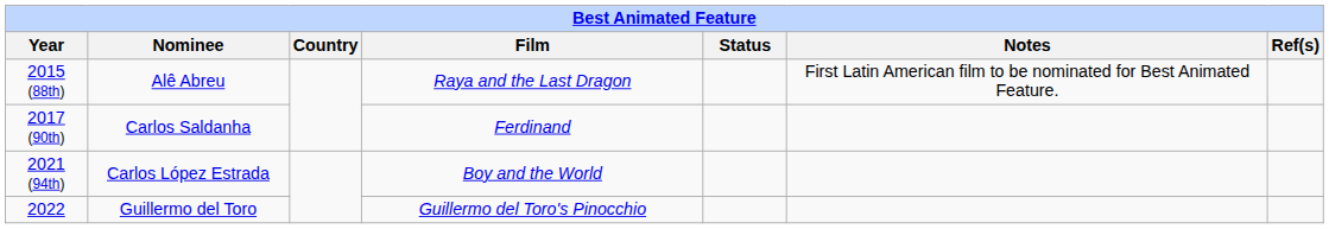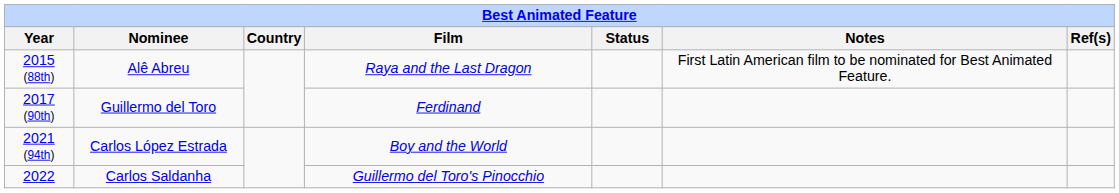 <table class="wikitable" style="text-align: center">
 <tr style="background:#bfd7ff;">
 <td colspan="7" style="text-align:center;"><strong><a href='#'>Best Animated Feature</a></strong></td>
 </tr>
 <tr style="background:#ebf5ff;">
 <th style="width:75px;">Year</th>
 <th style="width:200px;">Nominee</th>
 <th style="width:50px;">Country</th>
 <th style="width:350px;">Film</th>
 <th style="width:75px;">Status</th>
 <th style="width:500px;">Notes</th>
 <th width="3">Ref(s)</th>
 </tr>
 <tr>
 <td style="text-align: center"><a href='#'>2015</a><br><small>(<a href='#'>88th</a>)</small></td>
 <td><a href='#'>Alê Abreu</a></td>
 <td rowspan="2"></td>
 <td><em><a href='#'>Raya and the Last Dragon</a></em></td>
 <td></td>
 <td>First Latin American film to be nominated for Best Animated Feature.</td>
 <td style="text-align: center"></td>
 </tr>
 <tr>
 <td style="text-align: center"><a href='#'>2017</a><br><small>(<a href='#'>90th</a>)</small></td>
-<td><a href='#'>Carlos Saldanha</a></td>
+<td><a href='#'>Guillermo del Toro</a></td>
 <td><em><a href='#'>Ferdinand</a></em></td>
 <td></td>
 <td></td>
 <td style="text-align: center"></td>
 </tr>
 <tr>
 <td><a href='#'>2021</a><br><small>(<a href='#'>94th</a>)</small></td>
 <td><a href='#'>Carlos López Estrada</a></td>
 <td rowspan="2"></td>
 <td><em><a href='#'>Boy and the World</a></em></td>
 <td></td>
 <td></td>
 <td></td>
 </tr>
 <tr>
 <td><a href='#'>2022</a></td>
-<td><a href='#'>Guillermo del Toro</a></td>
+<td><a href='#'>Carlos Saldanha</a></td>
 <td><em><a href='#'>Guillermo del Toro's Pinocchio</a></em></td>
 <td></td>
 <td></td>
 <td></td>
 </tr>
 </table>
